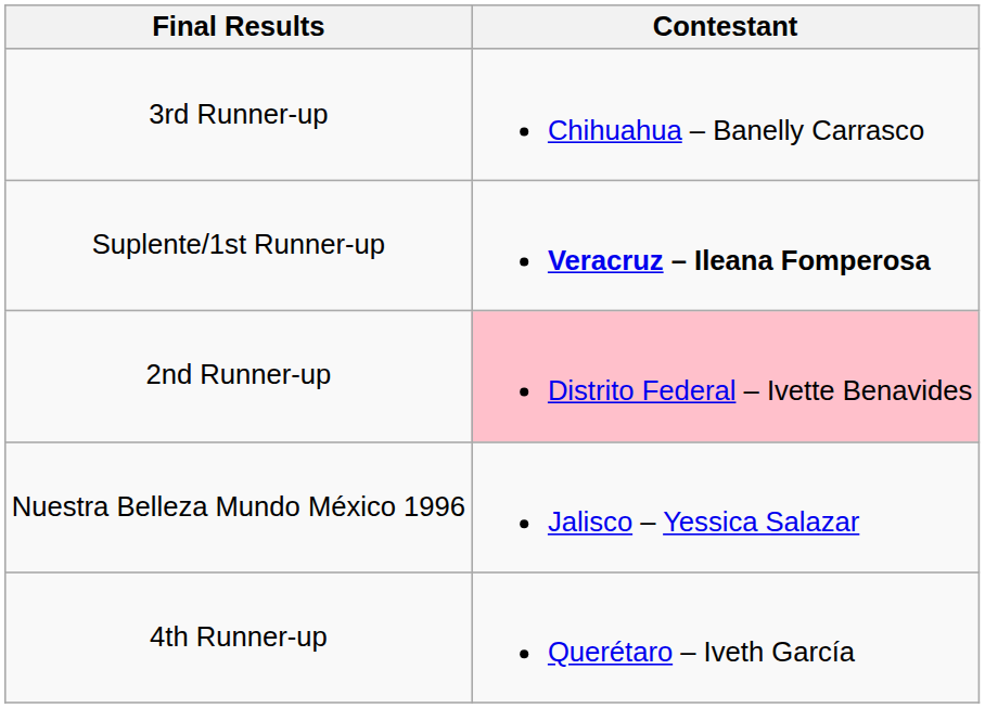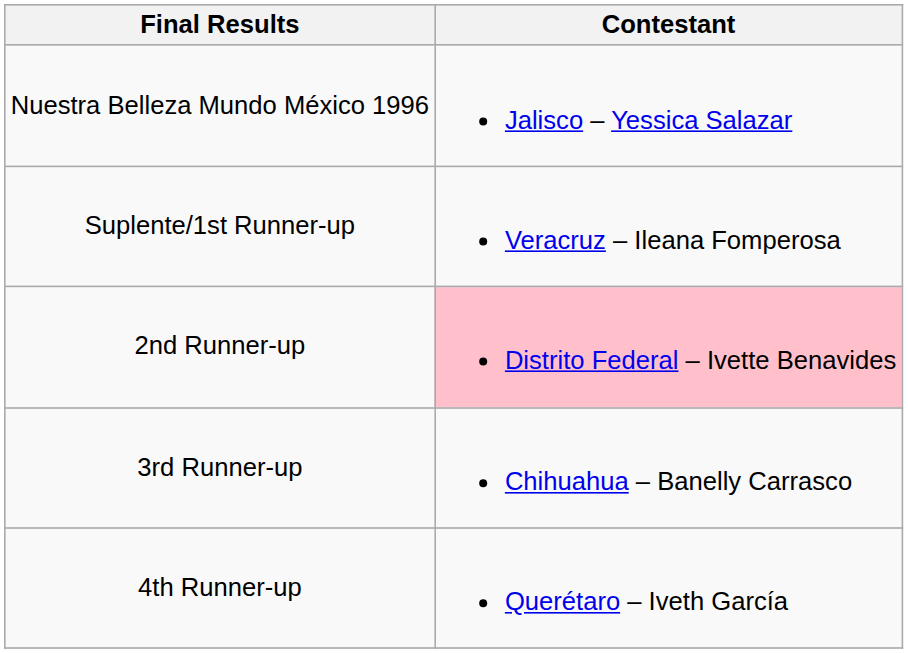 <table class="wikitable">
 <tr>
 <th>Final Results</th>
 <th>Contestant</th>
 </tr>
 <tr>
-<td align="center">3rd Runner-up</td>
-<td><br><ul><li> <a href='#'>Chihuahua</a> – Banelly Carrasco</li></ul></td>
+<td align="center">Nuestra Belleza Mundo México 1996</td>
+<td><br><ul><li> <a href='#'>Jalisco</a> – <a href='#'>Yessica Salazar</a></li></ul></td>
 </tr>
 <tr>
 <td align="center">Suplente/1st Runner-up</td>
-<td><strong><br><ul><li> <a href='#'>Veracruz</a> – Ileana Fomperosa</li></ul></strong></td>
+<td><br><ul><li> <a href='#'>Veracruz</a> – Ileana Fomperosa</li></ul></td>
 </tr>
 <tr>
 <td align="center">2nd Runner-up</td>
 <td style="background: pink;"><br><ul><li> <a href='#'>Distrito Federal</a> – Ivette Benavides</li></ul></td>
 </tr>
 <tr>
-<td align="center">Nuestra Belleza Mundo México 1996</td>
-<td><br><ul><li> <a href='#'>Jalisco</a> – <a href='#'>Yessica Salazar</a></li></ul></td>
+<td align="center">3rd Runner-up</td>
+<td><br><ul><li> <a href='#'>Chihuahua</a> – Banelly Carrasco</li></ul></td>
 </tr>
 <tr>
 <td align="center">4th Runner-up</td>
 <td><br><ul><li> <a href='#'>Querétaro</a> – Iveth García</li></ul></td>
 </tr>
 </table>
